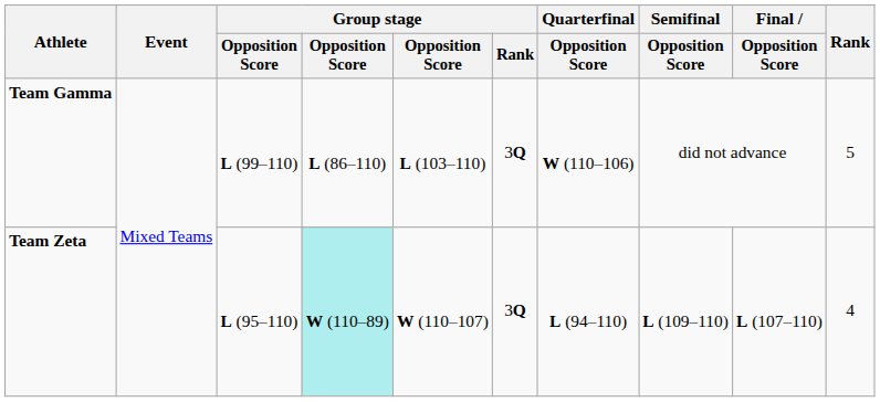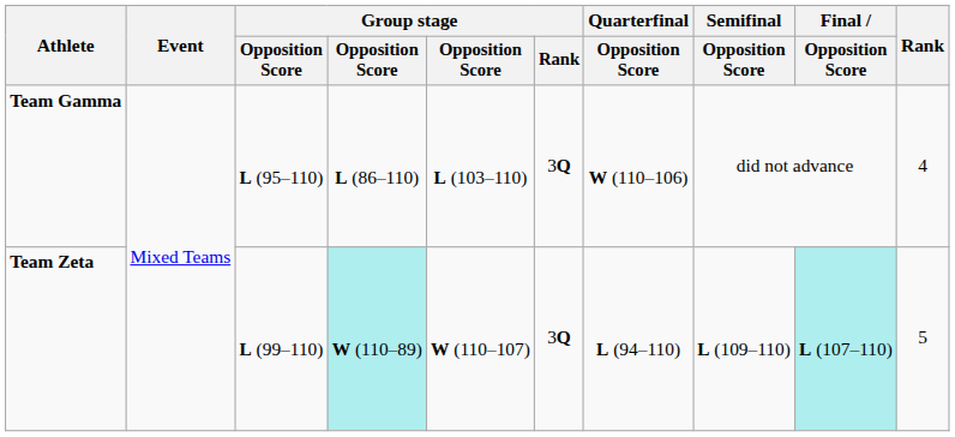 <table class="wikitable" style="font-size:90%">
 <tr>
 <th rowspan=2>Athlete</th>
 <th rowspan=2>Event</th>
 <th colspan=4>Group stage</th>
 <th>Quarterfinal</th>
 <th>Semifinal</th>
 <th>Final / </th>
 <th rowspan=2>Rank</th>
 </tr>
 <tr style="font-size:95%">
 <th>Opposition<br>Score</th>
 <th>Opposition<br>Score</th>
 <th>Opposition<br>Score</th>
 <th>Rank</th>
 <th>Opposition<br>Score</th>
 <th>Opposition<br>Score</th>
 <th>Opposition<br>Score</th>
 </tr>
 <tr align=center>
 <td align=left><strong>Team Gamma</strong> <br><br><br><br><br><br><br></td>
 <td rowspan=2 align=left><a href='#'>Mixed Teams</a></td>
-<td><br><strong>L</strong> (99–110)</td>
+<td><br><strong>L</strong> (95–110)</td>
 <td><br><strong>L</strong> (86–110)</td>
 <td><br><strong>L</strong> (103–110)</td>
 <td>3<strong>Q</strong></td>
 <td><br><strong>W</strong> (110–106)</td>
 <td colspan=2>did not advance</td>
-<td>5</td>
+<td>4</td>
 </tr>
 <tr align=center>
 <td align=left><strong>Team Zeta</strong> <br><br><br><br><br><br><br><br></td>
-<td><br><strong>L</strong> (95–110)</td>
+<td><br><strong>L</strong> (99–110)</td>
 <td style="background: paleturquoise;"><br><strong>W</strong> (110–89)</td>
 <td><br><strong>W</strong> (110–107)</td>
 <td>3<strong>Q</strong></td>
 <td><br><strong>L</strong> (94–110)</td>
 <td><br><strong>L</strong> (109–110)</td>
-<td><br><strong>L</strong> (107–110)</td>
-<td>4</td>
+<td style="background: paleturquoise;"><br><strong>L</strong> (107–110)</td>
+<td>5</td>
 </tr>
 </table>
